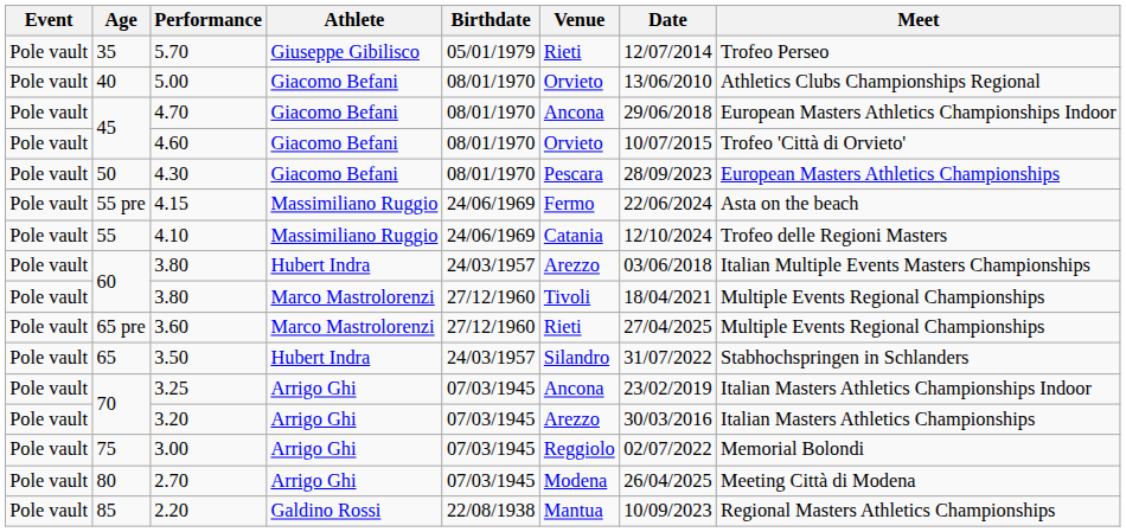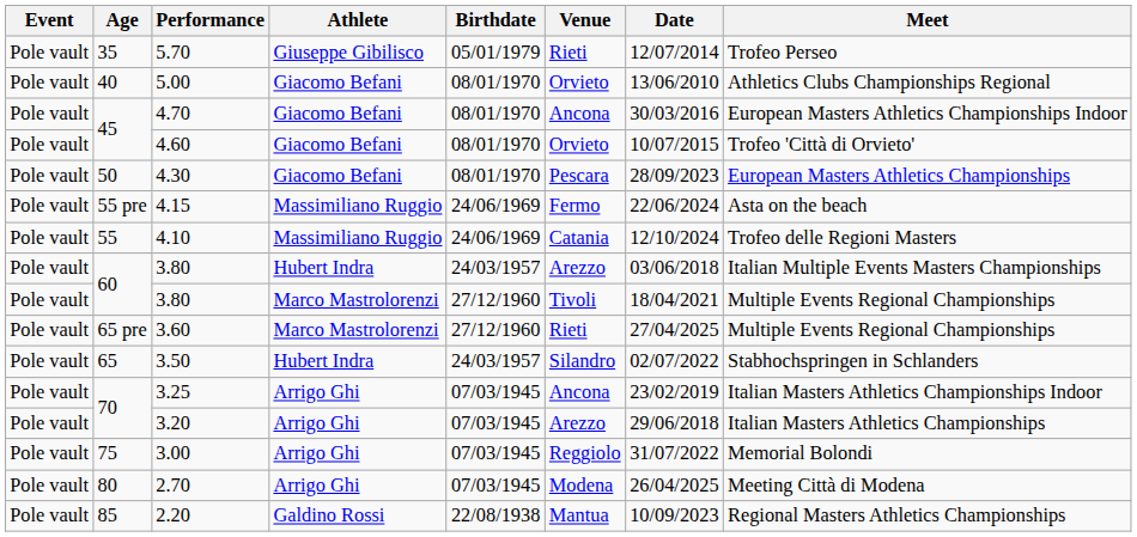 <table class="wikitable" width= style="font-size:90%; text-align:center">
 <tr>
 <th>Event</th>
 <th>Age</th>
 <th>Performance</th>
 <th>Athlete</th>
 <th>Birthdate</th>
 <th>Venue</th>
 <th>Date</th>
 <th>Meet</th>
 </tr>
 <tr>
 <td>Pole vault</td>
 <td>35</td>
 <td>5.70</td>
 <td align=left><a href='#'>Giuseppe Gibilisco</a></td>
 <td>05/01/1979</td>
 <td align=left><a href='#'>Rieti</a></td>
 <td>12/07/2014</td>
 <td>Trofeo Perseo</td>
 </tr>
 <tr>
 <td>Pole vault</td>
 <td>40</td>
 <td>5.00</td>
 <td align=left><a href='#'>Giacomo Befani</a></td>
 <td>08/01/1970</td>
 <td align=left><a href='#'>Orvieto</a></td>
 <td>13/06/2010</td>
 <td>Athletics Clubs Championships Regional</td>
 </tr>
 <tr>
 <td>Pole vault</td>
 <td rowspan=2>45</td>
 <td>4.70 </td>
 <td align=left><a href='#'>Giacomo Befani</a></td>
 <td>08/01/1970</td>
 <td align=left><a href='#'>Ancona</a></td>
-<td>29/06/2018</td>
+<td>30/03/2016</td>
 <td>European Masters Athletics Championships Indoor</td>
 </tr>
 <tr>
 <td>Pole vault</td>
 <td>4.60</td>
 <td align=left><a href='#'>Giacomo Befani</a></td>
 <td>08/01/1970</td>
 <td align=left><a href='#'>Orvieto</a></td>
 <td>10/07/2015</td>
 <td>Trofeo 'Città di Orvieto'</td>
 </tr>
 <tr>
 <td>Pole vault</td>
 <td>50</td>
 <td>4.30</td>
 <td align=left><a href='#'>Giacomo Befani</a></td>
 <td>08/01/1970</td>
 <td align=left><a href='#'>Pescara</a></td>
 <td>28/09/2023</td>
 <td><a href='#'>European Masters Athletics Championships </a></td>
 </tr>
 <tr>
 <td>Pole vault</td>
 <td>55 pre</td>
 <td>4.15</td>
 <td align=left><a href='#'>Massimiliano Ruggio</a></td>
 <td>24/06/1969</td>
 <td align=left><a href='#'>Fermo</a></td>
 <td>22/06/2024</td>
 <td>Asta on the beach</td>
 </tr>
 <tr>
 <td>Pole vault</td>
 <td>55</td>
 <td>4.10</td>
 <td align=left><a href='#'>Massimiliano Ruggio</a></td>
 <td>24/06/1969</td>
 <td align=left><a href='#'>Catania</a></td>
 <td>12/10/2024</td>
 <td>Trofeo delle Regioni Masters</td>
 </tr>
 <tr>
 <td>Pole vault</td>
 <td rowspan=2>60</td>
 <td>3.80</td>
 <td align=left><a href='#'>Hubert Indra</a></td>
 <td>24/03/1957</td>
 <td align=left><a href='#'>Arezzo</a></td>
 <td>03/06/2018</td>
 <td>Italian Multiple Events Masters Championships</td>
 </tr>
 <tr>
 <td>Pole vault</td>
 <td>3.80</td>
 <td align=left><a href='#'>Marco Mastrolorenzi</a></td>
 <td>27/12/1960</td>
 <td align=left><a href='#'>Tivoli</a></td>
 <td>18/04/2021</td>
 <td>Multiple Events Regional Championships</td>
 </tr>
 <tr>
 <td>Pole vault</td>
 <td>65 pre</td>
 <td>3.60</td>
 <td align=left><a href='#'>Marco Mastrolorenzi</a></td>
 <td>27/12/1960</td>
 <td align=left><a href='#'>Rieti</a></td>
 <td>27/04/2025</td>
 <td>Multiple Events Regional Championships</td>
 </tr>
 <tr>
 <td>Pole vault</td>
 <td>65</td>
 <td>3.50</td>
 <td align=left><a href='#'>Hubert Indra</a></td>
 <td>24/03/1957</td>
 <td align=left><a href='#'>Silandro</a></td>
-<td>31/07/2022</td>
+<td>02/07/2022</td>
 <td>Stabhochspringen in Schlanders</td>
 </tr>
 <tr>
 <td>Pole vault</td>
 <td rowspan=2>70</td>
 <td>3.25 </td>
 <td align=left><a href='#'>Arrigo Ghi</a></td>
 <td>07/03/1945</td>
 <td align=left><a href='#'>Ancona</a></td>
 <td>23/02/2019</td>
 <td>Italian Masters Athletics Championships Indoor</td>
 </tr>
 <tr>
 <td>Pole vault</td>
 <td>3.20</td>
 <td align=left><a href='#'>Arrigo Ghi</a></td>
 <td>07/03/1945</td>
 <td align=left><a href='#'>Arezzo</a></td>
-<td>30/03/2016</td>
+<td>29/06/2018</td>
 <td>Italian Masters Athletics Championships</td>
 </tr>
 <tr>
 <td>Pole vault</td>
 <td>75</td>
 <td>3.00</td>
 <td align=left><a href='#'>Arrigo Ghi</a></td>
 <td>07/03/1945</td>
 <td align=left><a href='#'>Reggiolo</a></td>
-<td>02/07/2022</td>
+<td>31/07/2022</td>
 <td>Memorial Bolondi</td>
 </tr>
 <tr>
 <td>Pole vault</td>
 <td>80</td>
 <td>2.70</td>
 <td align=left><a href='#'>Arrigo Ghi</a></td>
 <td>07/03/1945</td>
 <td align=left><a href='#'>Modena</a></td>
 <td>26/04/2025</td>
 <td>Meeting Città di Modena</td>
 </tr>
 <tr>
 <td>Pole vault</td>
 <td>85</td>
 <td>2.20</td>
 <td align=left><a href='#'>Galdino Rossi</a></td>
 <td>22/08/1938</td>
 <td align=left><a href='#'>Mantua</a></td>
 <td>10/09/2023</td>
 <td>Regional Masters Athletics Championships</td>
 </tr>
 </table>
